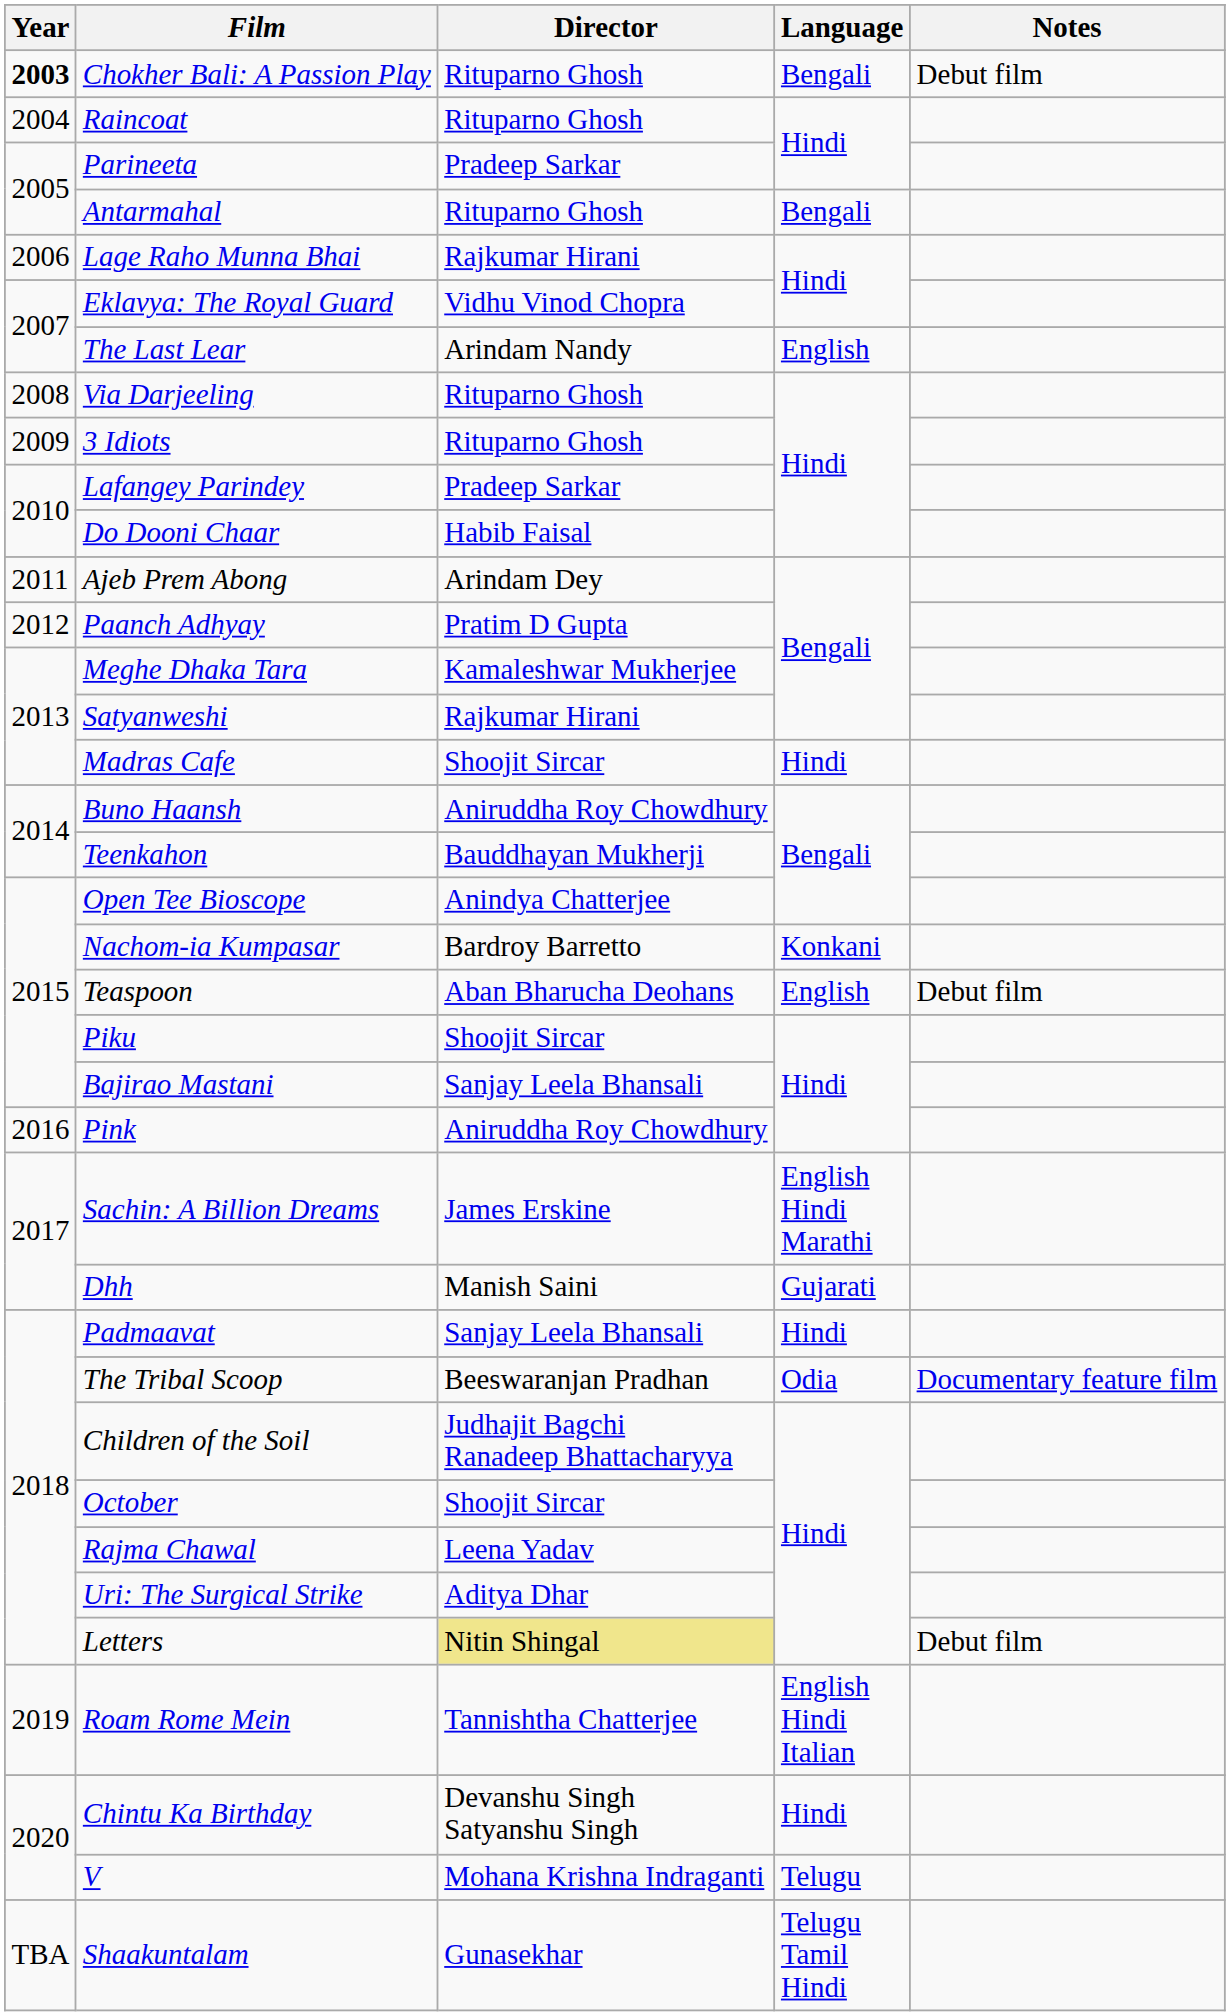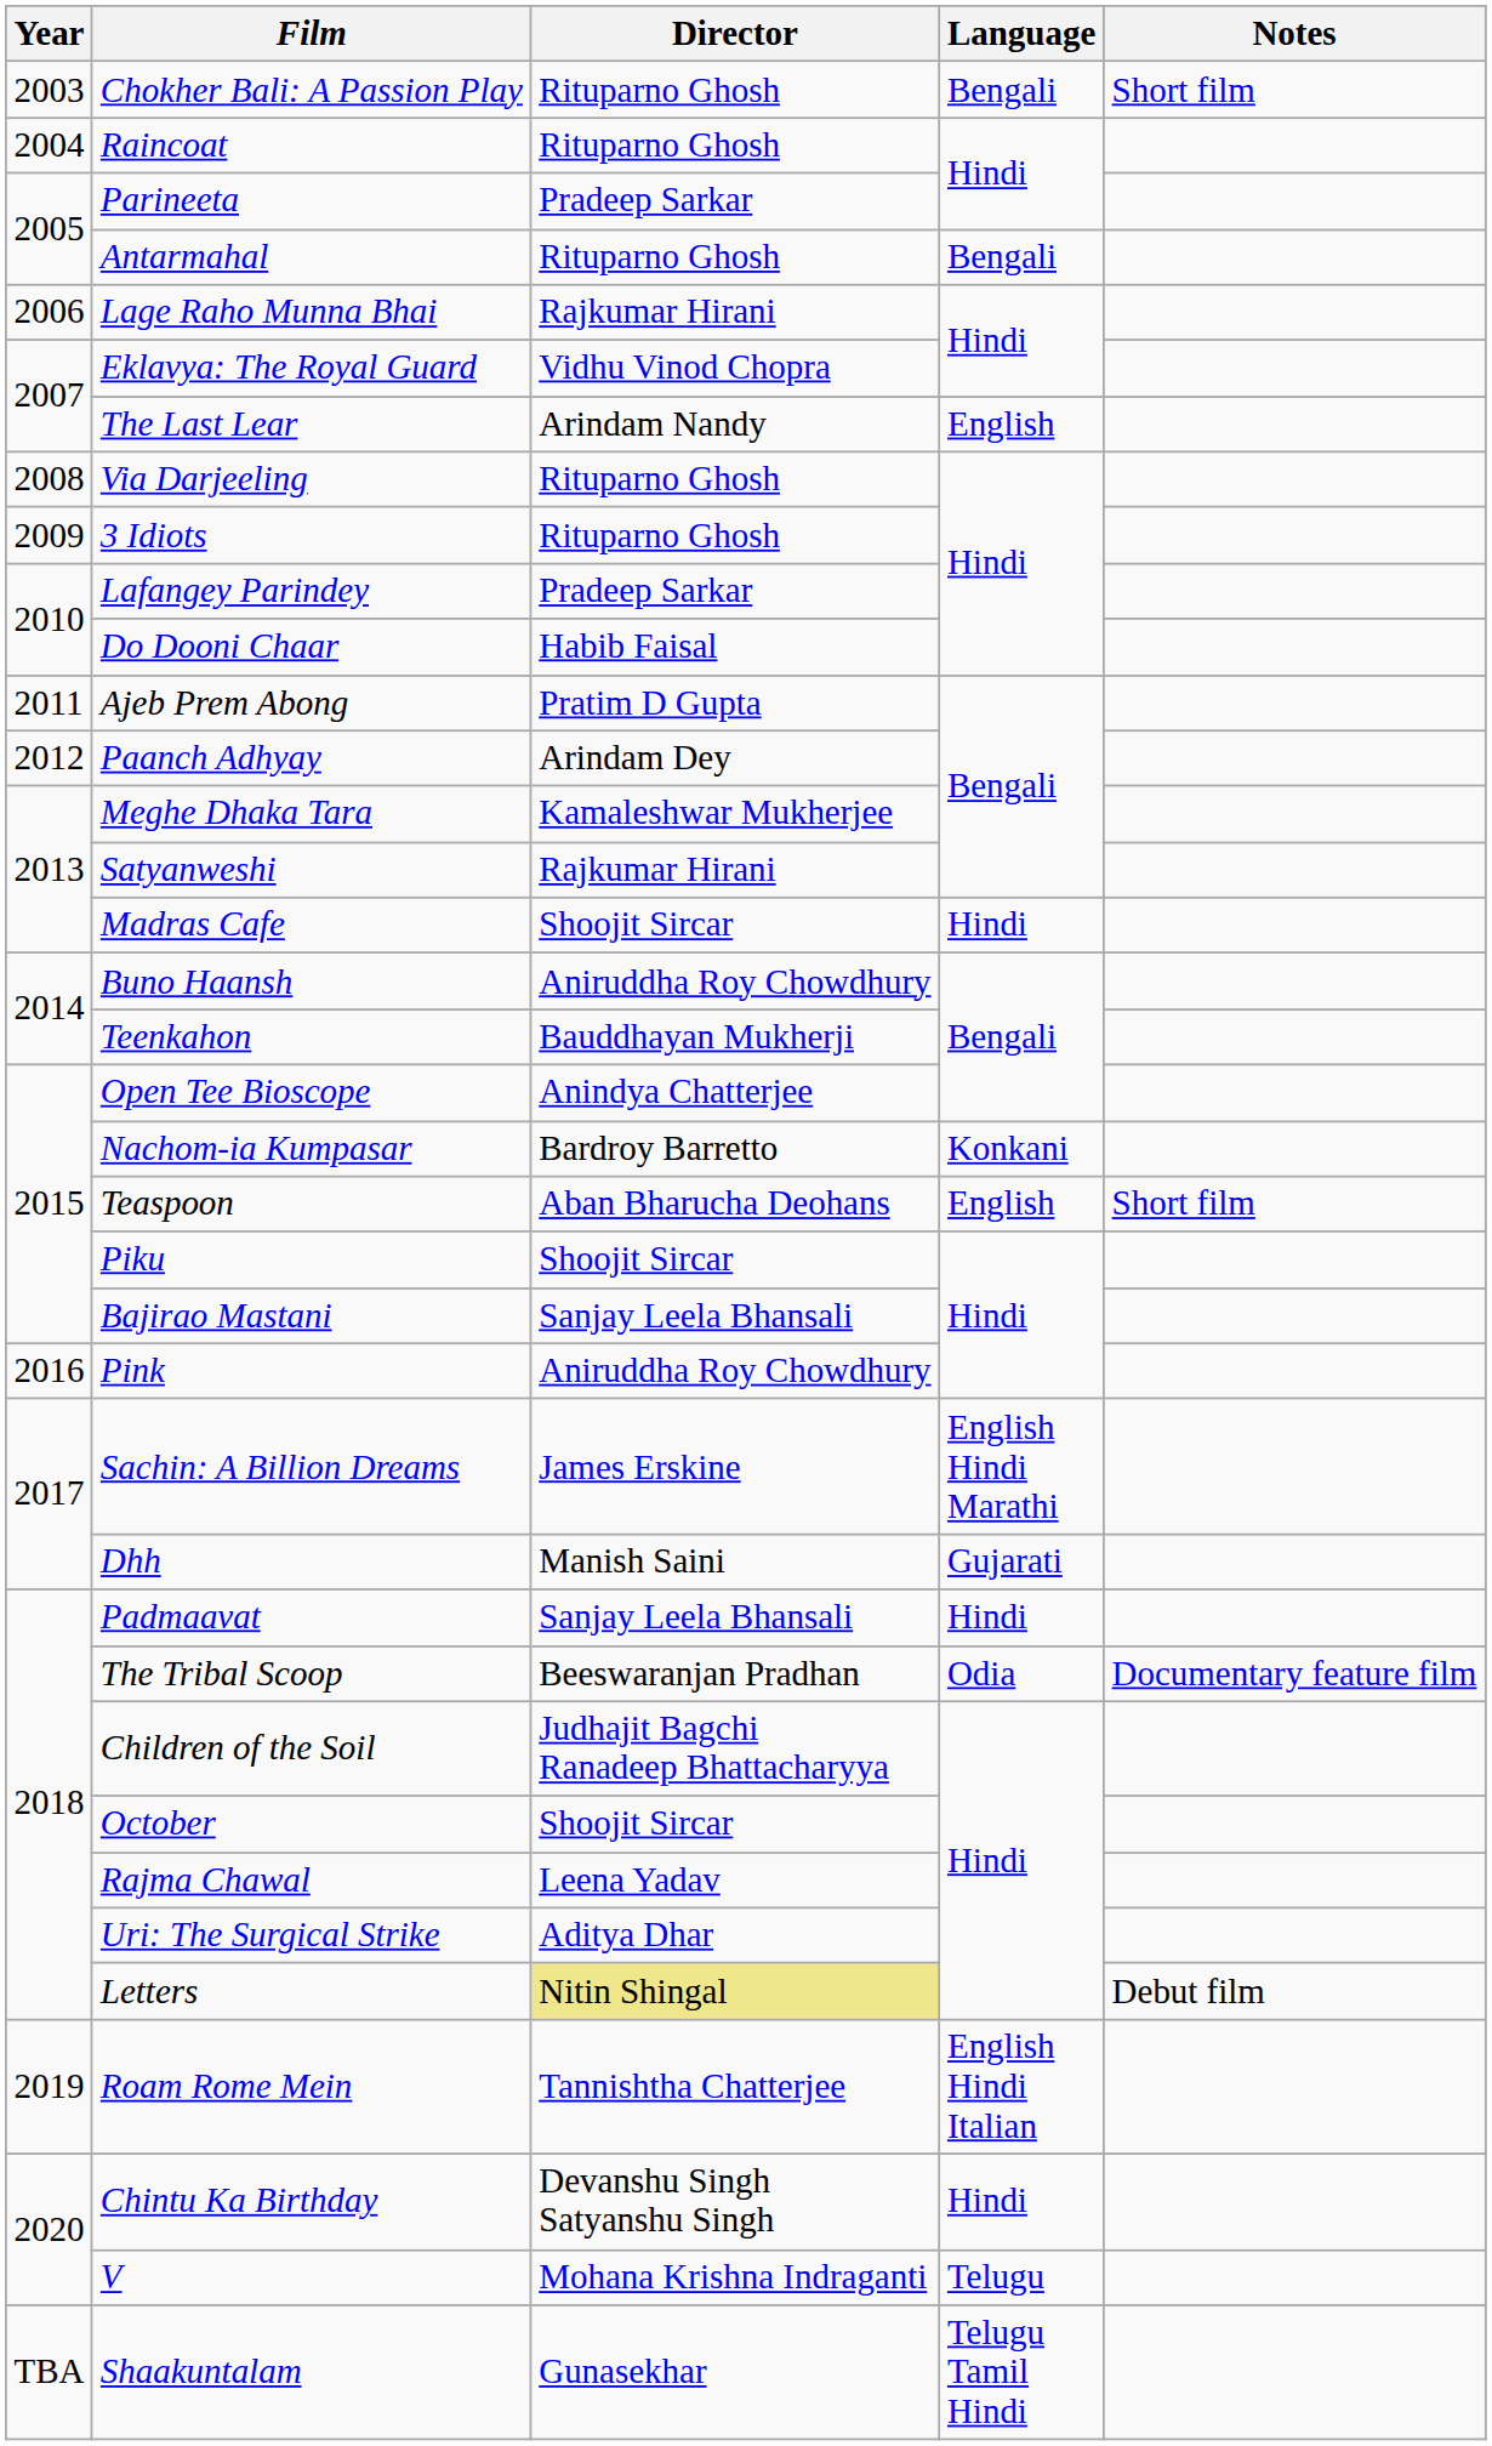 <table class="wikitable">
 <tr>
 <th>Year</th>
 <th><em>Film</em></th>
 <th>Director</th>
 <th>Language</th>
 <th>Notes</th>
 </tr>
 <tr>
-<td><strong>2003</strong></td>
+<td>2003</td>
 <td><a href='#'><em>Chokher Bali: A Passion Play</em></a></td>
 <td><a href='#'>Rituparno Ghosh</a></td>
 <td><a href='#'>Bengali</a></td>
-<td>Debut film</td>
+<td><a href='#'>Short film</a></td>
 </tr>
 <tr>
 <td>2004</td>
 <td><a href='#'><em>Raincoat</em></a></td>
 <td><a href='#'>Rituparno Ghosh</a></td>
 <td rowspan="2"><a href='#'>Hindi</a></td>
 <td></td>
 </tr>
 <tr>
 <td rowspan="2">2005</td>
 <td><a href='#'><em>Parineeta</em></a></td>
 <td><a href='#'>Pradeep Sarkar</a></td>
 <td></td>
 </tr>
 <tr>
 <td><em><a href='#'>Antarmahal</a></em></td>
 <td><a href='#'>Rituparno Ghosh</a></td>
 <td><a href='#'>Bengali</a></td>
 <td></td>
 </tr>
 <tr>
 <td>2006</td>
 <td><em><a href='#'>Lage Raho Munna Bhai</a></em></td>
 <td><a href='#'>Rajkumar Hirani</a></td>
 <td rowspan="2"><a href='#'>Hindi</a></td>
 <td></td>
 </tr>
 <tr>
 <td rowspan="2">2007</td>
 <td><em><a href='#'>Eklavya: The Royal Guard</a></em></td>
 <td><a href='#'>Vidhu Vinod Chopra</a></td>
 <td></td>
 </tr>
 <tr>
 <td><em><a href='#'>The Last Lear</a></em></td>
 <td>Arindam Nandy</td>
 <td><a href='#'>English</a></td>
 <td></td>
 </tr>
 <tr>
 <td>2008</td>
 <td><em><a href='#'>Via Darjeeling</a></em></td>
 <td><a href='#'>Rituparno Ghosh</a></td>
 <td rowspan="4"><a href='#'>Hindi</a></td>
 <td></td>
 </tr>
 <tr>
 <td>2009</td>
 <td><em><a href='#'>3 Idiots</a></em></td>
 <td><a href='#'>Rituparno Ghosh</a></td>
 <td></td>
 </tr>
 <tr>
 <td rowspan="2">2010</td>
 <td><em><a href='#'>Lafangey Parindey</a></em></td>
 <td><a href='#'>Pradeep Sarkar</a></td>
 <td></td>
 </tr>
 <tr>
 <td><em><a href='#'>Do Dooni Chaar</a></em></td>
 <td><a href='#'>Habib Faisal</a></td>
 <td></td>
 </tr>
 <tr>
 <td>2011</td>
 <td><em>Ajeb Prem Abong</em></td>
-<td>Arindam Dey</td>
+<td><a href='#'>Pratim D Gupta</a></td>
 <td rowspan="4"><a href='#'>Bengali</a></td>
 <td></td>
 </tr>
 <tr>
 <td>2012</td>
 <td><em><a href='#'>Paanch Adhyay</a></em></td>
-<td><a href='#'>Pratim D Gupta</a></td>
+<td>Arindam Dey</td>
 <td></td>
 </tr>
 <tr>
 <td rowspan="3">2013</td>
 <td><a href='#'><em>Meghe Dhaka Tara</em></a></td>
 <td><a href='#'>Kamaleshwar Mukherjee</a></td>
 <td></td>
 </tr>
 <tr>
 <td><a href='#'><em>Satyanweshi</em></a></td>
 <td><a href='#'>Rajkumar Hirani</a></td>
 <td></td>
 </tr>
 <tr>
 <td><em><a href='#'>Madras Cafe</a></em></td>
 <td><a href='#'>Shoojit Sircar</a></td>
 <td><a href='#'>Hindi</a></td>
 <td></td>
 </tr>
 <tr>
 <td rowspan="2">2014</td>
 <td><em><a href='#'>Buno Haansh</a></em></td>
 <td><a href='#'>Aniruddha Roy Chowdhury</a></td>
 <td rowspan="3"><a href='#'>Bengali</a></td>
 <td></td>
 </tr>
 <tr>
 <td><em><a href='#'>Teenkahon</a></em></td>
 <td><a href='#'>Bauddhayan Mukherji</a></td>
 <td></td>
 </tr>
 <tr>
 <td rowspan="5">2015</td>
 <td><em><a href='#'>Open Tee Bioscope</a></em></td>
 <td><a href='#'>Anindya Chatterjee</a></td>
 <td></td>
 </tr>
 <tr>
 <td><em><a href='#'>Nachom-ia Kumpasar</a></em></td>
 <td>Bardroy Barretto</td>
 <td><a href='#'>Konkani</a></td>
 <td></td>
 </tr>
 <tr>
 <td><em>Teaspoon</em></td>
 <td><a href='#'>Aban Bharucha Deohans</a></td>
 <td><a href='#'>English</a></td>
-<td>Debut film</td>
+<td><a href='#'>Short film</a></td>
 </tr>
 <tr>
 <td><em><a href='#'>Piku</a></em></td>
 <td><a href='#'>Shoojit Sircar</a></td>
 <td rowspan="3"><a href='#'>Hindi</a></td>
 <td></td>
 </tr>
 <tr>
 <td><em><a href='#'>Bajirao Mastani</a></em></td>
 <td><a href='#'>Sanjay Leela Bhansali</a></td>
 <td></td>
 </tr>
 <tr>
 <td>2016</td>
 <td><a href='#'><em>Pink</em></a></td>
 <td><a href='#'>Aniruddha Roy Chowdhury</a></td>
 <td></td>
 </tr>
 <tr>
 <td rowspan="2">2017</td>
 <td><em><a href='#'>Sachin: A Billion Dreams</a></em></td>
 <td><a href='#'>James Erskine</a></td>
 <td><a href='#'>English</a><br><a href='#'>Hindi</a><br><a href='#'>Marathi</a></td>
 <td></td>
 </tr>
 <tr>
 <td><em><a href='#'>Dhh</a></em></td>
 <td>Manish Saini</td>
 <td><a href='#'>Gujarati</a></td>
 <td></td>
 </tr>
 <tr>
 <td rowspan="8">2018</td>
 <td><em><a href='#'>Padmaavat</a></em></td>
 <td><a href='#'>Sanjay Leela Bhansali</a></td>
 <td><a href='#'>Hindi</a></td>
 <td></td>
 </tr>
 <tr>
 <td rowspan="2"><em>The Tribal Scoop</em></td>
 <td rowspan="2">Beeswaranjan Pradhan</td>
 <td><a href='#'>Odia</a></td>
 <td rowspan="2"><a href='#'>Documentary feature film</a></td>
 </tr>
 <tr>
 <td rowspan="6"><a href='#'>Hindi</a></td>
 </tr>
 <tr>
 <td><em>Children of the Soil</em></td>
 <td><a href='#'>Judhajit Bagchi</a><br><a href='#'>Ranadeep Bhattacharyya</a></td>
 <td></td>
 </tr>
 <tr>
 <td><a href='#'><em>October</em></a></td>
 <td><a href='#'>Shoojit Sircar</a></td>
 <td></td>
 </tr>
 <tr>
 <td><em><a href='#'>Rajma Chawal</a></em></td>
 <td><a href='#'>Leena Yadav</a></td>
 <td></td>
 </tr>
 <tr>
 <td><em><a href='#'>Uri: The Surgical Strike</a></em></td>
 <td><a href='#'>Aditya Dhar</a></td>
 <td></td>
 </tr>
 <tr>
 <td><em>Letters</em></td>
 <td style="background: khaki;">Nitin Shingal</td>
 <td>Debut film</td>
 </tr>
 <tr>
 <td>2019</td>
 <td><em><a href='#'>Roam Rome Mein</a></em></td>
 <td><a href='#'>Tannishtha Chatterjee</a></td>
 <td><a href='#'>English</a><br><a href='#'>Hindi</a><br><a href='#'>Italian</a></td>
 <td></td>
 </tr>
 <tr>
 <td rowspan="2">2020</td>
 <td><em><a href='#'>Chintu Ka Birthday</a></em></td>
 <td>Devanshu Singh<br>Satyanshu Singh</td>
 <td><a href='#'>Hindi</a></td>
 <td></td>
 </tr>
 <tr>
 <td><a href='#'><em>V</em></a></td>
 <td><a href='#'>Mohana Krishna Indraganti</a></td>
 <td><a href='#'>Telugu</a></td>
 <td></td>
 </tr>
 <tr>
 <td>TBA</td>
 <td><em><a href='#'>Shaakuntalam</a></em></td>
 <td><a href='#'>Gunasekhar</a></td>
 <td><a href='#'>Telugu</a><br><a href='#'>Tamil</a><br><a href='#'>Hindi</a></td>
 <td></td>
 </tr>
 </table>
